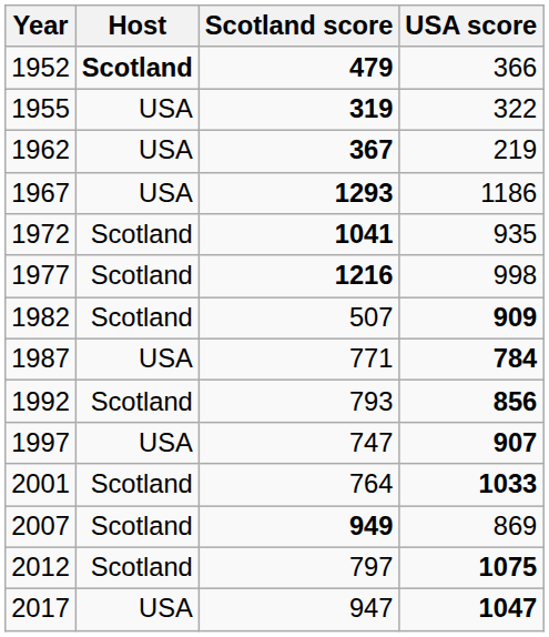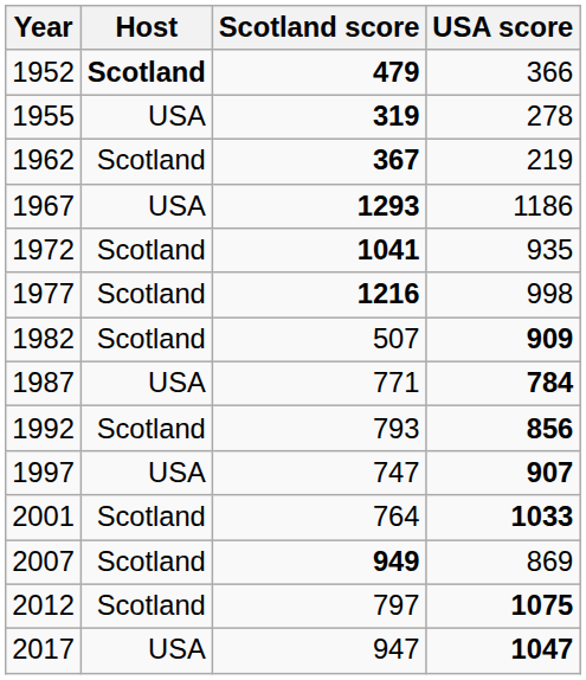 <table class="wikitable sortable" style="text-align: right">
 <tr>
 <th scope="col">Year</th>
 <th scope="col">Host</th>
 <th scope="col">Scotland score</th>
 <th scope="col">USA score</th>
 </tr>
 <tr>
 <td>1952</td>
 <td><strong>Scotland</strong></td>
 <td><strong>479</strong></td>
 <td>366</td>
 </tr>
 <tr>
 <td>1955</td>
 <td>USA</td>
 <td><strong>319</strong></td>
-<td>322</td>
+<td>278</td>
 </tr>
 <tr>
 <td>1962</td>
-<td>USA</td>
+<td>Scotland</td>
 <td><strong>367</strong></td>
 <td>219</td>
 </tr>
 <tr>
 <td>1967</td>
 <td>USA</td>
 <td><strong>1293</strong></td>
 <td>1186</td>
 </tr>
 <tr>
 <td>1972</td>
 <td>Scotland</td>
 <td><strong>1041</strong></td>
 <td>935</td>
 </tr>
 <tr>
 <td>1977</td>
 <td>Scotland</td>
 <td><strong>1216</strong></td>
 <td>998</td>
 </tr>
 <tr>
 <td>1982</td>
 <td>Scotland</td>
 <td>507</td>
 <td><strong>909</strong></td>
 </tr>
 <tr>
 <td>1987</td>
 <td>USA</td>
 <td>771</td>
 <td><strong>784</strong></td>
 </tr>
 <tr>
 <td>1992</td>
 <td>Scotland</td>
 <td>793</td>
 <td><strong>856</strong></td>
 </tr>
 <tr>
 <td>1997</td>
 <td>USA</td>
 <td>747</td>
 <td><strong>907</strong></td>
 </tr>
 <tr>
 <td>2001</td>
 <td>Scotland</td>
 <td>764</td>
 <td><strong>1033</strong></td>
 </tr>
 <tr>
 <td>2007</td>
 <td>Scotland</td>
 <td><strong>949</strong></td>
 <td>869</td>
 </tr>
 <tr>
 <td>2012</td>
 <td>Scotland</td>
 <td>797</td>
 <td><strong>1075</strong></td>
 </tr>
 <tr>
 <td>2017</td>
 <td>USA</td>
 <td>947</td>
 <td><strong>1047</strong></td>
 </tr>
 </table>
